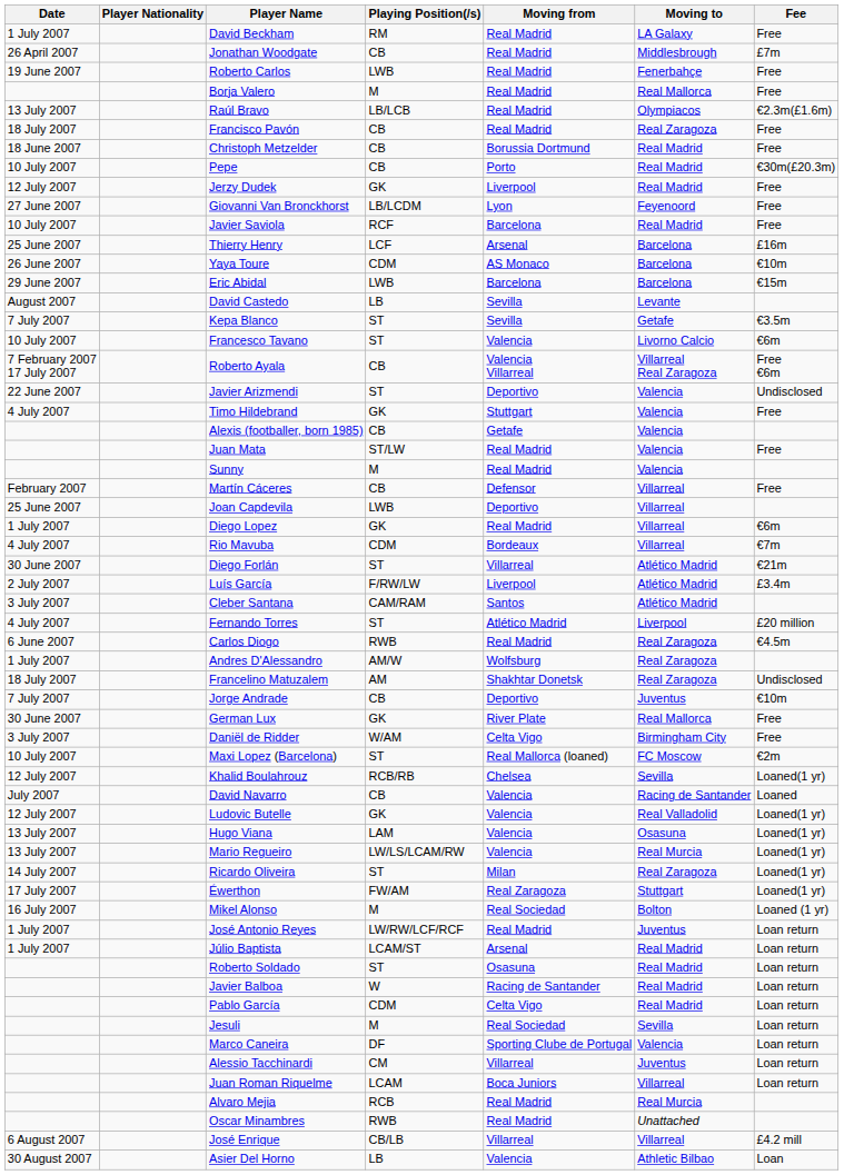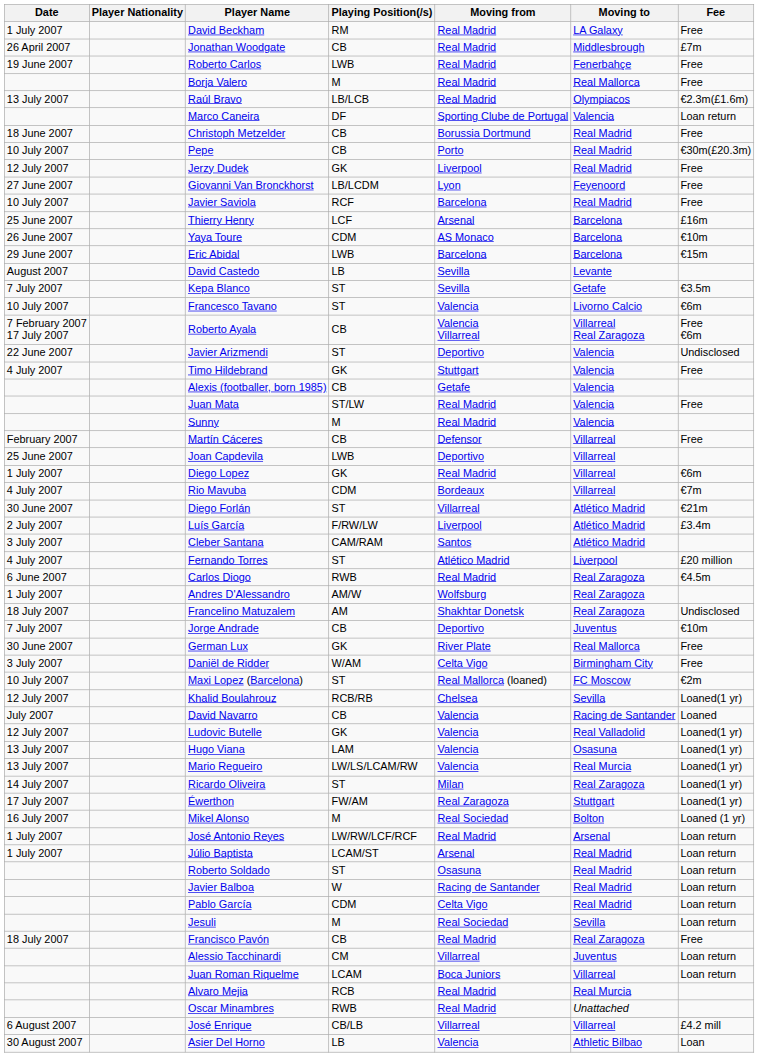 <table class="wikitable sortable">
 <tr>
 <th>Date</th>
 <th>Player Nationality</th>
 <th>Player Name</th>
 <th>Playing Position(/s)</th>
 <th>Moving from</th>
 <th>Moving to</th>
 <th>Fee</th>
 </tr>
 <tr>
 <td>1 July 2007</td>
 <td></td>
 <td><a href='#'>David Beckham</a></td>
 <td>RM</td>
 <td><a href='#'>Real Madrid</a></td>
 <td><a href='#'>LA Galaxy</a></td>
 <td>Free</td>
 </tr>
 <tr>
 <td>26 April 2007</td>
 <td></td>
 <td><a href='#'>Jonathan Woodgate</a></td>
 <td>CB</td>
 <td><a href='#'>Real Madrid</a></td>
 <td><a href='#'>Middlesbrough</a></td>
 <td>£7m</td>
 </tr>
 <tr>
 <td>19 June 2007</td>
 <td></td>
 <td><a href='#'>Roberto Carlos</a></td>
 <td>LWB</td>
 <td><a href='#'>Real Madrid</a></td>
 <td><a href='#'>Fenerbahçe</a></td>
 <td>Free</td>
 </tr>
 <tr>
 <td></td>
 <td></td>
 <td><a href='#'>Borja Valero</a></td>
 <td>M</td>
 <td><a href='#'>Real Madrid</a></td>
 <td><a href='#'>Real Mallorca</a></td>
 <td>Free</td>
 </tr>
 <tr>
 <td>13 July 2007</td>
 <td></td>
 <td><a href='#'>Raúl Bravo</a></td>
 <td>LB/LCB</td>
 <td><a href='#'>Real Madrid</a></td>
 <td><a href='#'>Olympiacos</a></td>
 <td>€2.3m(£1.6m)</td>
 </tr>
 <tr>
-<td>18 July 2007</td>
 <td></td>
-<td><a href='#'>Francisco Pavón</a></td>
-<td>CB</td>
-<td><a href='#'>Real Madrid</a></td>
-<td><a href='#'>Real Zaragoza</a></td>
-<td>Free</td>
+<td></td>
+<td><a href='#'>Marco Caneira</a></td>
+<td>DF</td>
+<td><a href='#'>Sporting Clube de Portugal</a></td>
+<td><a href='#'>Valencia</a></td>
+<td>Loan return</td>
 </tr>
 <tr>
 <td>18 June 2007</td>
 <td></td>
 <td><a href='#'>Christoph Metzelder</a></td>
 <td>CB</td>
 <td><a href='#'>Borussia Dortmund</a></td>
 <td><a href='#'>Real Madrid</a></td>
 <td>Free</td>
 </tr>
 <tr>
 <td>10 July 2007</td>
 <td> </td>
 <td><a href='#'>Pepe</a></td>
 <td>CB</td>
 <td><a href='#'>Porto</a></td>
 <td><a href='#'>Real Madrid</a></td>
 <td>€30m(£20.3m)</td>
 </tr>
 <tr>
 <td>12 July 2007</td>
 <td></td>
 <td><a href='#'>Jerzy Dudek</a></td>
 <td>GK</td>
 <td><a href='#'>Liverpool</a></td>
 <td><a href='#'>Real Madrid</a></td>
 <td>Free</td>
 </tr>
 <tr>
 <td>27 June 2007</td>
 <td></td>
 <td><a href='#'>Giovanni Van Bronckhorst</a></td>
 <td>LB/LCDM</td>
 <td><a href='#'>Lyon</a></td>
 <td><a href='#'>Feyenoord</a></td>
 <td>Free</td>
 </tr>
 <tr>
 <td>10 July 2007</td>
 <td></td>
 <td><a href='#'>Javier Saviola</a></td>
 <td>RCF</td>
 <td><a href='#'>Barcelona</a></td>
 <td><a href='#'>Real Madrid</a></td>
 <td>Free</td>
 </tr>
 <tr>
 <td>25 June 2007</td>
 <td></td>
 <td><a href='#'>Thierry Henry</a></td>
 <td>LCF</td>
 <td><a href='#'>Arsenal</a></td>
 <td><a href='#'>Barcelona</a></td>
 <td>£16m</td>
 </tr>
 <tr>
 <td>26 June 2007</td>
 <td></td>
 <td><a href='#'>Yaya Toure</a></td>
 <td>CDM</td>
 <td><a href='#'>AS Monaco</a></td>
 <td><a href='#'>Barcelona</a></td>
 <td>€10m</td>
 </tr>
 <tr>
 <td>29 June 2007</td>
 <td></td>
 <td><a href='#'>Eric Abidal</a></td>
 <td>LWB</td>
 <td><a href='#'>Barcelona</a></td>
 <td><a href='#'>Barcelona</a></td>
 <td>€15m</td>
 </tr>
 <tr>
 <td>August 2007</td>
 <td></td>
 <td><a href='#'>David Castedo</a></td>
 <td>LB</td>
 <td><a href='#'>Sevilla</a></td>
 <td><a href='#'>Levante</a></td>
 <td></td>
 </tr>
 <tr>
 <td>7 July 2007</td>
 <td></td>
 <td><a href='#'>Kepa Blanco</a></td>
 <td>ST</td>
 <td><a href='#'>Sevilla</a></td>
 <td><a href='#'>Getafe</a></td>
 <td>€3.5m</td>
 </tr>
 <tr>
 <td>10 July 2007</td>
 <td></td>
 <td><a href='#'>Francesco Tavano</a></td>
 <td>ST</td>
 <td><a href='#'>Valencia</a></td>
 <td><a href='#'>Livorno Calcio</a></td>
 <td>€6m</td>
 </tr>
 <tr>
 <td>7 February 2007<br> 17 July 2007</td>
 <td></td>
 <td><a href='#'>Roberto Ayala</a></td>
 <td>CB</td>
 <td><a href='#'>Valencia</a><br> <a href='#'>Villarreal</a></td>
 <td><a href='#'>Villarreal</a><br> <a href='#'>Real Zaragoza</a></td>
 <td>Free<br>€6m</td>
 </tr>
 <tr>
 <td>22 June 2007</td>
 <td></td>
 <td><a href='#'>Javier Arizmendi</a></td>
 <td>ST</td>
 <td><a href='#'>Deportivo</a></td>
 <td><a href='#'>Valencia</a></td>
 <td>Undisclosed</td>
 </tr>
 <tr>
 <td>4 July 2007</td>
 <td></td>
 <td><a href='#'>Timo Hildebrand</a></td>
 <td>GK</td>
 <td><a href='#'>Stuttgart</a></td>
 <td><a href='#'>Valencia</a></td>
 <td>Free</td>
 </tr>
 <tr>
 <td></td>
 <td></td>
 <td><a href='#'>Alexis (footballer, born 1985)</a></td>
 <td>CB</td>
 <td><a href='#'>Getafe</a></td>
 <td><a href='#'>Valencia</a></td>
 <td></td>
 </tr>
 <tr>
 <td></td>
 <td></td>
 <td><a href='#'>Juan Mata</a></td>
 <td>ST/LW</td>
 <td><a href='#'>Real Madrid</a></td>
 <td><a href='#'>Valencia</a></td>
 <td>Free</td>
 </tr>
 <tr>
 <td></td>
 <td> </td>
 <td><a href='#'>Sunny</a></td>
 <td>M</td>
 <td><a href='#'>Real Madrid</a></td>
 <td><a href='#'>Valencia</a></td>
 <td></td>
 </tr>
 <tr>
 <td>February 2007</td>
 <td></td>
 <td><a href='#'>Martín Cáceres</a></td>
 <td>CB</td>
 <td><a href='#'>Defensor</a></td>
 <td><a href='#'>Villarreal</a></td>
 <td>Free</td>
 </tr>
 <tr>
 <td>25 June 2007</td>
 <td></td>
 <td><a href='#'>Joan Capdevila</a></td>
 <td>LWB</td>
 <td><a href='#'>Deportivo</a></td>
 <td><a href='#'>Villarreal</a></td>
 <td></td>
 </tr>
 <tr>
 <td>1 July 2007</td>
 <td></td>
 <td><a href='#'>Diego Lopez</a></td>
 <td>GK</td>
 <td><a href='#'>Real Madrid</a></td>
 <td><a href='#'>Villarreal</a></td>
 <td>€6m</td>
 </tr>
 <tr>
 <td>4 July 2007</td>
 <td></td>
 <td><a href='#'>Rio Mavuba</a></td>
 <td>CDM</td>
 <td><a href='#'>Bordeaux</a></td>
 <td><a href='#'>Villarreal</a></td>
 <td>€7m</td>
 </tr>
 <tr>
 <td>30 June 2007</td>
 <td></td>
 <td><a href='#'>Diego Forlán</a></td>
 <td>ST</td>
 <td><a href='#'>Villarreal</a></td>
 <td><a href='#'>Atlético Madrid</a></td>
 <td>€21m</td>
 </tr>
 <tr>
 <td>2 July 2007</td>
 <td></td>
 <td><a href='#'>Luís García</a></td>
 <td>F/RW/LW</td>
 <td><a href='#'>Liverpool</a></td>
 <td><a href='#'>Atlético Madrid</a></td>
 <td>£3.4m</td>
 </tr>
 <tr>
 <td>3 July 2007</td>
 <td></td>
 <td><a href='#'>Cleber Santana</a></td>
 <td>CAM/RAM</td>
 <td><a href='#'>Santos</a></td>
 <td><a href='#'>Atlético Madrid</a></td>
 <td></td>
 </tr>
 <tr>
 <td>4 July 2007</td>
 <td></td>
 <td><a href='#'>Fernando Torres</a></td>
 <td>ST</td>
 <td><a href='#'>Atlético Madrid</a></td>
 <td><a href='#'>Liverpool</a></td>
 <td>£20 million</td>
 </tr>
 <tr>
 <td>6 June 2007</td>
 <td></td>
 <td><a href='#'>Carlos Diogo</a></td>
 <td>RWB</td>
 <td><a href='#'>Real Madrid</a></td>
 <td><a href='#'>Real Zaragoza</a></td>
 <td>€4.5m</td>
 </tr>
 <tr>
 <td>1 July 2007</td>
 <td></td>
 <td><a href='#'>Andres D'Alessandro</a></td>
 <td>AM/W</td>
 <td><a href='#'>Wolfsburg</a></td>
 <td><a href='#'>Real Zaragoza</a></td>
 </tr>
 <tr>
 <td>18 July 2007</td>
 <td></td>
 <td><a href='#'>Francelino Matuzalem</a></td>
 <td>AM</td>
 <td><a href='#'>Shakhtar Donetsk</a></td>
 <td><a href='#'>Real Zaragoza</a></td>
 <td>Undisclosed</td>
 </tr>
 <tr>
 <td>7 July 2007</td>
 <td></td>
 <td><a href='#'>Jorge Andrade</a></td>
 <td>CB</td>
 <td><a href='#'>Deportivo</a></td>
 <td><a href='#'>Juventus</a></td>
 <td>€10m</td>
 </tr>
 <tr>
 <td>30 June 2007</td>
 <td></td>
 <td><a href='#'>German Lux</a></td>
 <td>GK</td>
 <td><a href='#'>River Plate</a></td>
 <td><a href='#'>Real Mallorca</a></td>
 <td>Free</td>
 </tr>
 <tr>
 <td>3 July 2007</td>
 <td></td>
 <td><a href='#'>Daniël de Ridder</a></td>
 <td>W/AM</td>
 <td><a href='#'>Celta Vigo</a></td>
 <td><a href='#'>Birmingham City</a></td>
 <td>Free</td>
 </tr>
 <tr>
 <td>10 July 2007</td>
 <td></td>
 <td><a href='#'>Maxi Lopez</a> (<a href='#'>Barcelona</a>)</td>
 <td>ST</td>
 <td><a href='#'>Real Mallorca</a> (loaned)</td>
 <td><a href='#'>FC Moscow</a></td>
 <td>€2m</td>
 </tr>
 <tr>
 <td>12 July 2007</td>
 <td></td>
 <td><a href='#'>Khalid Boulahrouz</a></td>
 <td>RCB/RB</td>
 <td><a href='#'>Chelsea</a></td>
 <td><a href='#'>Sevilla</a></td>
 <td>Loaned(1 yr)</td>
 </tr>
 <tr>
 <td>July 2007</td>
 <td></td>
 <td><a href='#'>David Navarro</a></td>
 <td>CB</td>
 <td><a href='#'>Valencia</a></td>
 <td><a href='#'>Racing de Santander</a></td>
 <td>Loaned</td>
 </tr>
 <tr>
 <td>12 July 2007</td>
 <td></td>
 <td><a href='#'>Ludovic Butelle</a></td>
 <td>GK</td>
 <td><a href='#'>Valencia</a></td>
 <td><a href='#'>Real Valladolid</a></td>
 <td>Loaned(1 yr)</td>
 </tr>
 <tr>
 <td>13 July 2007</td>
 <td></td>
 <td><a href='#'>Hugo Viana</a></td>
 <td>LAM</td>
 <td><a href='#'>Valencia</a></td>
 <td><a href='#'>Osasuna</a></td>
 <td>Loaned(1 yr)</td>
 </tr>
 <tr>
 <td>13 July 2007</td>
 <td></td>
 <td><a href='#'>Mario Regueiro</a></td>
 <td>LW/LS/LCAM/RW</td>
 <td><a href='#'>Valencia</a></td>
 <td><a href='#'>Real Murcia</a></td>
 <td>Loaned(1 yr)</td>
 </tr>
 <tr>
 <td>14 July 2007</td>
 <td></td>
 <td><a href='#'>Ricardo Oliveira</a></td>
 <td>ST</td>
 <td><a href='#'>Milan</a></td>
 <td><a href='#'>Real Zaragoza</a></td>
 <td>Loaned(1 yr)</td>
 </tr>
 <tr>
 <td>17 July 2007</td>
 <td></td>
 <td><a href='#'>Éwerthon</a></td>
 <td>FW/AM</td>
 <td><a href='#'>Real Zaragoza</a></td>
 <td><a href='#'>Stuttgart</a></td>
 <td>Loaned(1 yr)</td>
 </tr>
 <tr>
 <td>16 July 2007</td>
 <td></td>
 <td><a href='#'>Mikel Alonso</a></td>
 <td>M</td>
 <td><a href='#'>Real Sociedad</a></td>
 <td><a href='#'>Bolton</a></td>
 <td>Loaned (1 yr)</td>
 </tr>
 <tr>
 <td>1 July 2007</td>
 <td></td>
 <td><a href='#'>José Antonio Reyes</a></td>
 <td>LW/RW/LCF/RCF</td>
 <td><a href='#'>Real Madrid</a></td>
-<td><a href='#'>Juventus</a></td>
+<td><a href='#'>Arsenal</a></td>
 <td>Loan return</td>
 </tr>
 <tr>
 <td>1 July 2007</td>
 <td></td>
 <td><a href='#'>Júlio Baptista</a></td>
 <td>LCAM/ST</td>
 <td><a href='#'>Arsenal</a></td>
 <td><a href='#'>Real Madrid</a></td>
 <td>Loan return</td>
 </tr>
 <tr>
 <td></td>
 <td></td>
 <td><a href='#'>Roberto Soldado</a></td>
 <td>ST</td>
 <td><a href='#'>Osasuna</a></td>
 <td><a href='#'>Real Madrid</a></td>
 <td>Loan return</td>
 </tr>
 <tr>
 <td></td>
 <td> </td>
 <td><a href='#'>Javier Balboa</a></td>
 <td>W</td>
 <td><a href='#'>Racing de Santander</a></td>
 <td><a href='#'>Real Madrid</a></td>
 <td>Loan return</td>
 </tr>
 <tr>
 <td></td>
 <td></td>
 <td><a href='#'>Pablo García</a></td>
 <td>CDM</td>
 <td><a href='#'>Celta Vigo</a></td>
 <td><a href='#'>Real Madrid</a></td>
 <td>Loan return</td>
 </tr>
 <tr>
 <td></td>
 <td></td>
 <td><a href='#'>Jesuli</a></td>
 <td>M</td>
 <td><a href='#'>Real Sociedad</a></td>
 <td><a href='#'>Sevilla</a></td>
 <td>Loan return</td>
 </tr>
 <tr>
+<td>18 July 2007</td>
 <td></td>
-<td></td>
-<td><a href='#'>Marco Caneira</a></td>
-<td>DF</td>
-<td><a href='#'>Sporting Clube de Portugal</a></td>
-<td><a href='#'>Valencia</a></td>
-<td>Loan return</td>
+<td><a href='#'>Francisco Pavón</a></td>
+<td>CB</td>
+<td><a href='#'>Real Madrid</a></td>
+<td><a href='#'>Real Zaragoza</a></td>
+<td>Free</td>
 </tr>
 <tr>
 <td></td>
 <td></td>
 <td><a href='#'>Alessio Tacchinardi</a></td>
 <td>CM</td>
 <td><a href='#'>Villarreal</a></td>
 <td><a href='#'>Juventus</a></td>
 <td>Loan return</td>
 </tr>
 <tr>
 <td></td>
 <td></td>
 <td><a href='#'>Juan Roman Riquelme</a></td>
 <td>LCAM</td>
 <td><a href='#'>Boca Juniors</a></td>
 <td><a href='#'>Villarreal</a></td>
 <td>Loan return</td>
 </tr>
 <tr>
 <td></td>
 <td></td>
 <td><a href='#'>Alvaro Mejia</a></td>
 <td>RCB</td>
 <td><a href='#'>Real Madrid</a></td>
 <td><a href='#'>Real Murcia</a></td>
 <td></td>
 </tr>
 <tr>
 <td></td>
 <td></td>
 <td><a href='#'>Oscar Minambres</a></td>
 <td>RWB</td>
 <td><a href='#'>Real Madrid</a></td>
 <td><em>Unattached</em></td>
 <td></td>
 </tr>
 <tr>
 <td>6 August 2007</td>
 <td></td>
 <td><a href='#'>José Enrique</a></td>
 <td>CB/LB</td>
 <td><a href='#'>Villarreal</a></td>
 <td><a href='#'>Villarreal</a></td>
 <td>£4.2 mill</td>
 </tr>
 <tr>
 <td>30 August 2007</td>
 <td></td>
 <td><a href='#'>Asier Del Horno</a></td>
 <td>LB</td>
 <td><a href='#'>Valencia</a></td>
 <td><a href='#'>Athletic Bilbao</a></td>
 <td>Loan</td>
 </tr>
 </table>
